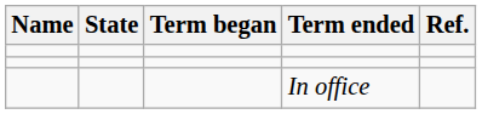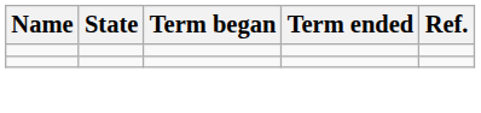 <table class="wikitable sortable">
 <tr>
 <th>Name</th>
 <th>State</th>
 <th>Term began</th>
 <th>Term ended</th>
 <th class=unsortable>Ref.</th>
 </tr>
 <tr>
 <td></td>
 <td></td>
 <td></td>
 <td></td>
 <td align="center"></td>
 </tr>
 <tr>
 <td></td>
 <td></td>
 <td></td>
 <td></td>
 <td align="center"></td>
 </tr>
-<tr>
-<td></td>
-<td></td>
-<td></td>
-<td><em>In office</em></td>
-<td align="center"></td>
-</tr>
 </table>
